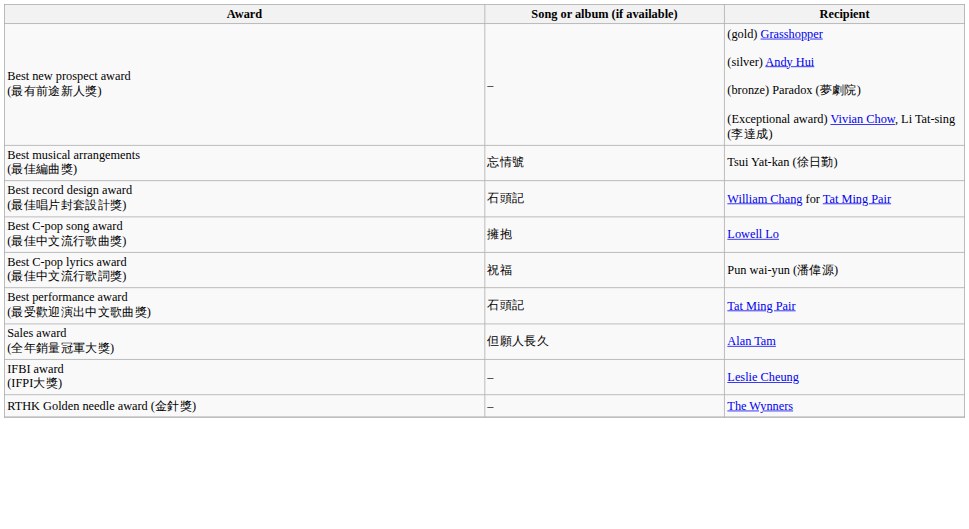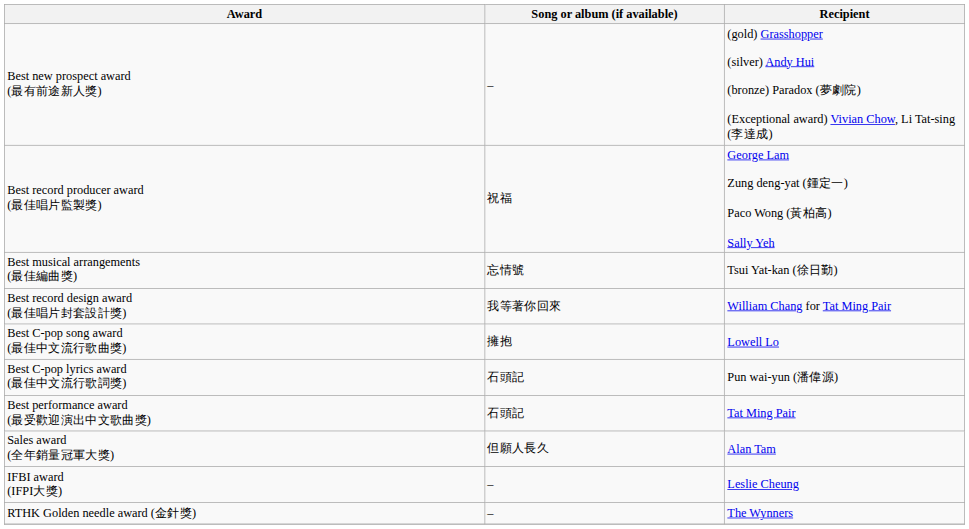 <table class="wikitable">
 <tr>
 <th width=40%>Award</th>
 <th width=20%>Song or album (if available)</th>
 <th width=20%>Recipient</th>
 </tr>
 <tr>
 <td>Best new prospect award<br>(最有前途新人獎)</td>
 <td>–</td>
 <td>(gold) <a href='#'>Grasshopper</a><br><br>(silver) <a href='#'>Andy Hui</a><br><br>(bronze) Paradox (夢劇院)<br><br>(Exceptional award) <a href='#'>Vivian Chow</a>, Li Tat-sing (李達成)</td>
 </tr>
 <tr>
+<td>Best record producer award<br>(最佳唱片監製獎)</td>
+<td>祝福</td>
+<td><a href='#'>George Lam</a><br><br>Zung deng-yat (鍾定一)<br><br>Paco Wong (黃柏高)<br><br><a href='#'>Sally Yeh</a></td>
+</tr>
+<tr>
 <td>Best musical arrangements<br>(最佳編曲獎)</td>
 <td>忘情號</td>
 <td>Tsui Yat-kan (徐日勤)</td>
 </tr>
 <tr>
 <td>Best record design award<br>(最佳唱片封套設計獎)</td>
-<td>石頭記</td>
+<td>我等著你回來</td>
 <td><a href='#'>William Chang</a> for <a href='#'>Tat Ming Pair</a></td>
 </tr>
 <tr>
 <td>Best C-pop song award<br>(最佳中文流行歌曲獎)</td>
 <td>擁抱</td>
 <td><a href='#'>Lowell Lo</a></td>
 </tr>
 <tr>
 <td>Best C-pop lyrics award<br>(最佳中文流行歌詞獎)</td>
-<td>祝福</td>
+<td>石頭記</td>
 <td>Pun wai-yun (潘偉源)</td>
 </tr>
 <tr>
 <td>Best performance award<br>(最受歡迎演出中文歌曲獎)</td>
 <td>石頭記</td>
 <td><a href='#'>Tat Ming Pair</a></td>
 </tr>
 <tr>
 <td>Sales award<br>(全年銷量冠軍大獎)</td>
 <td>但願人長久</td>
 <td><a href='#'>Alan Tam</a></td>
 </tr>
 <tr>
 <td>IFBI award<br>(IFPI大獎)</td>
 <td>–</td>
 <td><a href='#'>Leslie Cheung</a></td>
 </tr>
 <tr>
 <td>RTHK Golden needle award (金針獎)</td>
 <td>–</td>
 <td><a href='#'>The Wynners</a></td>
 </tr>
 <tr>
 </tr>
 </table>
